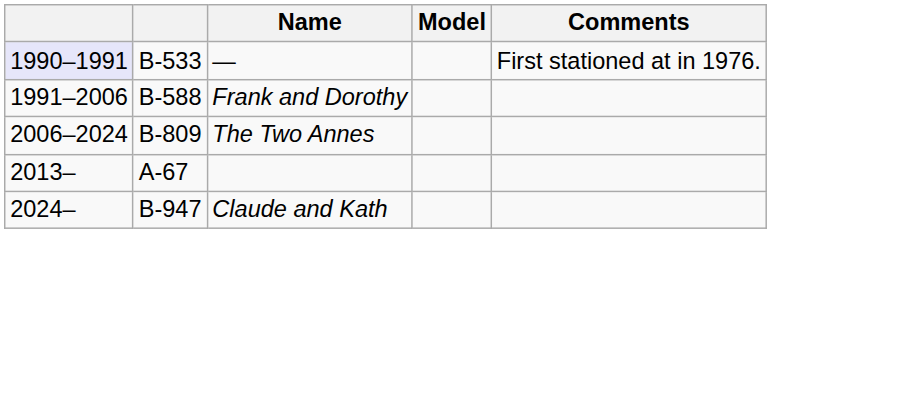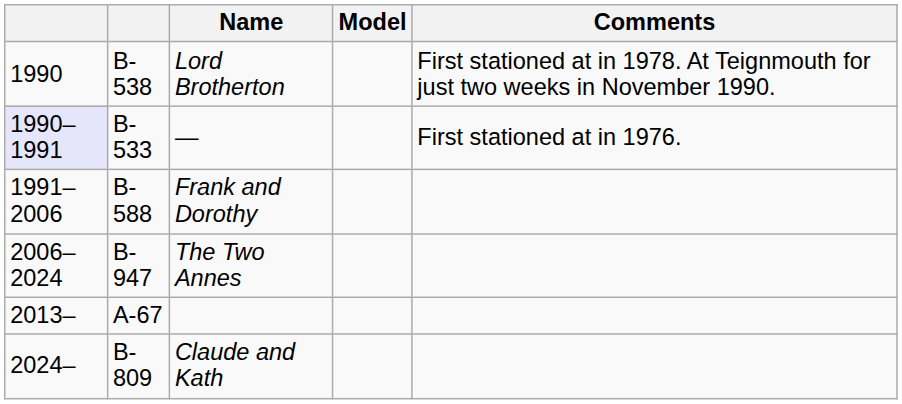 <table class="wikitable sortable">
 <tr>
 <th></th>
 <th></th>
 <th>Name</th>
 <th>Model</th>
 <th class=unsortable>Comments</th>
+</tr>
+<tr>
+<td>1990</td>
+<td>B-538</td>
+<td><em>Lord Brotherton</em></td>
+<td></td>
+<td>First stationed at  in 1978. At Teignmouth for just two weeks in November 1990.</td>
 </tr>
 <tr>
 <td style="background: lavender;">1990–1991</td>
 <td>B-533</td>
 <td>—</td>
 <td></td>
 <td>First stationed at  in 1976.</td>
 </tr>
 <tr>
 <td>1991–2006</td>
 <td>B-588</td>
 <td><em>Frank and Dorothy</em></td>
 <td></td>
 <td></td>
 </tr>
 <tr>
 <td>2006–2024</td>
-<td>B-809</td>
+<td>B-947</td>
 <td><em>The Two Annes</em></td>
 <td></td>
 <td></td>
 </tr>
 <tr>
 <td>2013–</td>
 <td>A-67</td>
 <td></td>
 <td></td>
 <td></td>
 </tr>
 <tr>
 <td>2024–</td>
-<td>B-947</td>
+<td>B-809</td>
 <td><em>Claude and Kath</em></td>
 <td></td>
 <td {{sfn></td>
 </tr>
 </table>
